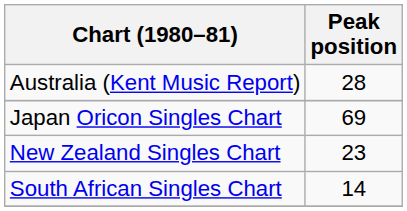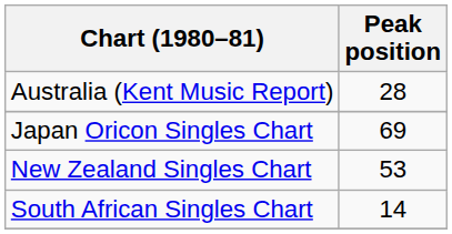 <table class="wikitable sortable">
 <tr>
 <th>Chart (1980–81)</th>
 <th>Peak<br>position</th>
 </tr>
 <tr>
 <td>Australia (<a href='#'>Kent Music Report</a>)</td>
 <td style="text-align:center;">28</td>
 </tr>
 <tr>
 </tr>
 <tr>
 <td>Japan <a href='#'>Oricon Singles Chart</a></td>
 <td style="text-align:center;">69</td>
 </tr>
 <tr>
 <td><a href='#'>New Zealand Singles Chart</a></td>
-<td style="text-align:center;">23</td>
+<td style="text-align:center;">53</td>
 </tr>
 <tr>
 <td><a href='#'>South African Singles Chart</a></td>
 <td style="text-align:center;">14</td>
 </tr>
 <tr>
 </tr>
 <tr>
 </tr>
 </table>
